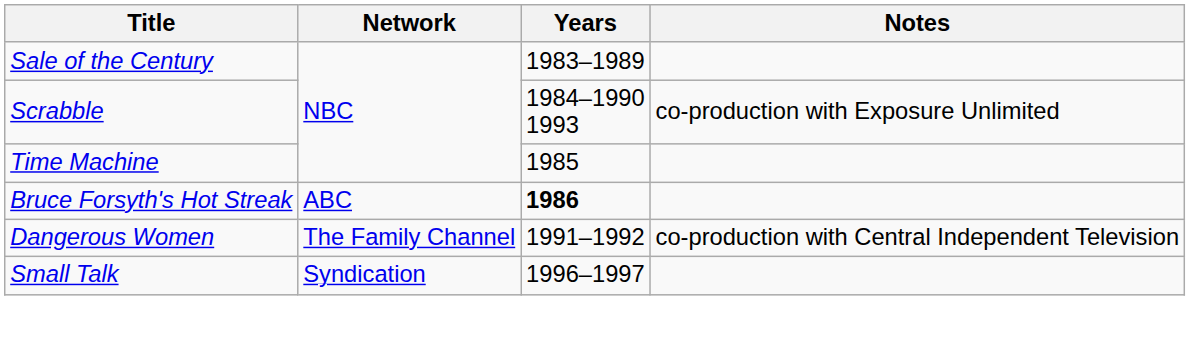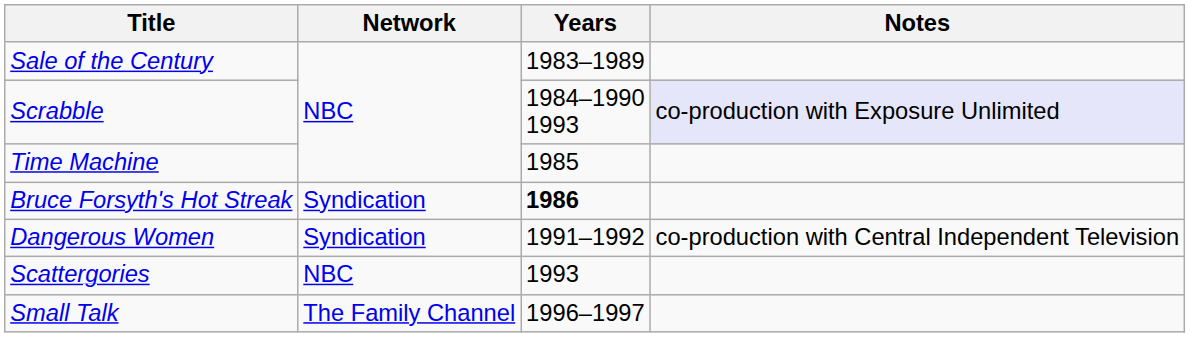 <table class="wikitable sortable">
 <tr>
 <th>Title</th>
 <th>Network</th>
 <th>Years</th>
 <th>Notes</th>
 </tr>
 <tr>
 <td><em><a href='#'>Sale of the Century</a></em></td>
 <td rowspan="3"><a href='#'>NBC</a></td>
 <td>1983–1989</td>
 <td></td>
 </tr>
 <tr>
 <td><em><a href='#'>Scrabble</a></em></td>
 <td>1984–1990<br>1993</td>
-<td>co-production with Exposure Unlimited</td>
+<td style="background: lavender;">co-production with Exposure Unlimited</td>
 </tr>
 <tr>
 <td><em><a href='#'>Time Machine</a></em></td>
 <td>1985</td>
 <td></td>
 </tr>
 <tr>
 <td><em><a href='#'>Bruce Forsyth's Hot Streak</a></em></td>
-<td><a href='#'>ABC</a></td>
+<td><a href='#'>Syndication</a></td>
 <td><strong>1986</strong></td>
 <td></td>
 </tr>
 <tr>
 <td><em><a href='#'>Dangerous Women</a></em></td>
-<td><a href='#'>The Family Channel</a></td>
+<td><a href='#'>Syndication</a></td>
 <td>1991–1992</td>
 <td>co-production with Central Independent Television</td>
 </tr>
 <tr>
+<td><em><a href='#'>Scattergories</a></em></td>
+<td><a href='#'>NBC</a></td>
+<td>1993</td>
+<td></td>
+</tr>
+<tr>
 <td><em><a href='#'>Small Talk</a></em></td>
-<td><a href='#'>Syndication</a></td>
+<td><a href='#'>The Family Channel</a></td>
 <td>1996–1997</td>
 <td></td>
 </tr>
 </table>
